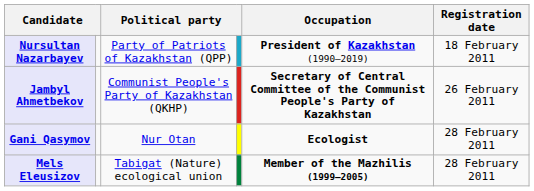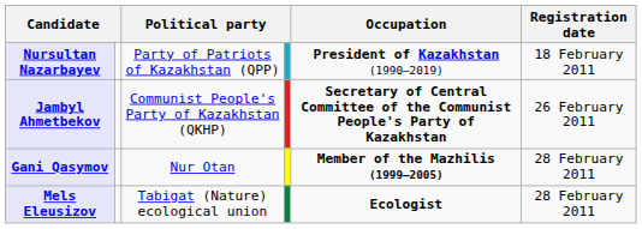 <table class="wikitable" style="text-align:center">
 <tr>
 <th colspan="2">Candidate</th>
 <th colspan="2">Political party</th>
 <th>Occupation</th>
 <th>Registration date</th>
 </tr>
 <tr>
 <td style="background:lavender;"><strong><a href='#'>Nursultan Nazarbayev</a></strong></td>
 <td></td>
 <td><a href='#'>Party of Patriots of Kazakhstan</a> (QPP)</td>
 <td style="background-color:#1CA9C9;"></td>
 <td><strong>President of <a href='#'>Kazakhstan</a></strong><br><small>(1990–2019)</small></td>
 <td>18 February 2011</td>
 </tr>
 <tr>
 <td style="background:lavender;"><strong><a href='#'>Jambyl Ahmetbekov</a></strong></td>
 <td></td>
 <td><a href='#'>Communist People's Party of Kazakhstan</a> (QKHP)</td>
 <td style="background-color:#DC241f;"></td>
 <td><strong>Secretary of Central Committee of the Communist People's Party of Kazakhstan</strong></td>
 <td>26 February 2011</td>
 </tr>
 <tr>
 <td style="background:lavender;"><strong><a href='#'>Gani Qasymov</a></strong></td>
 <td></td>
 <td><a href='#'>Nur Otan</a></td>
 <td style="background-color:#FFFF00;"></td>
-<td><strong>Ecologist</strong></td>
+<td><strong>Member of the Mazhilis <small>(1999–2005)</small></strong></td>
 <td>28 February 2011</td>
 </tr>
 <tr>
 <td style="background:lavender;"><strong><a href='#'>Mels Eleusizov</a></strong></td>
 <td></td>
 <td><a href='#'>Tabigat</a> (Nature) ecological union</td>
 <td style="background-color:#00823C;"></td>
-<td><strong>Member of the Mazhilis <small>(1999–2005)</small></strong></td>
+<td><strong>Ecologist</strong></td>
 <td>28 February 2011</td>
 </tr>
 </table>
